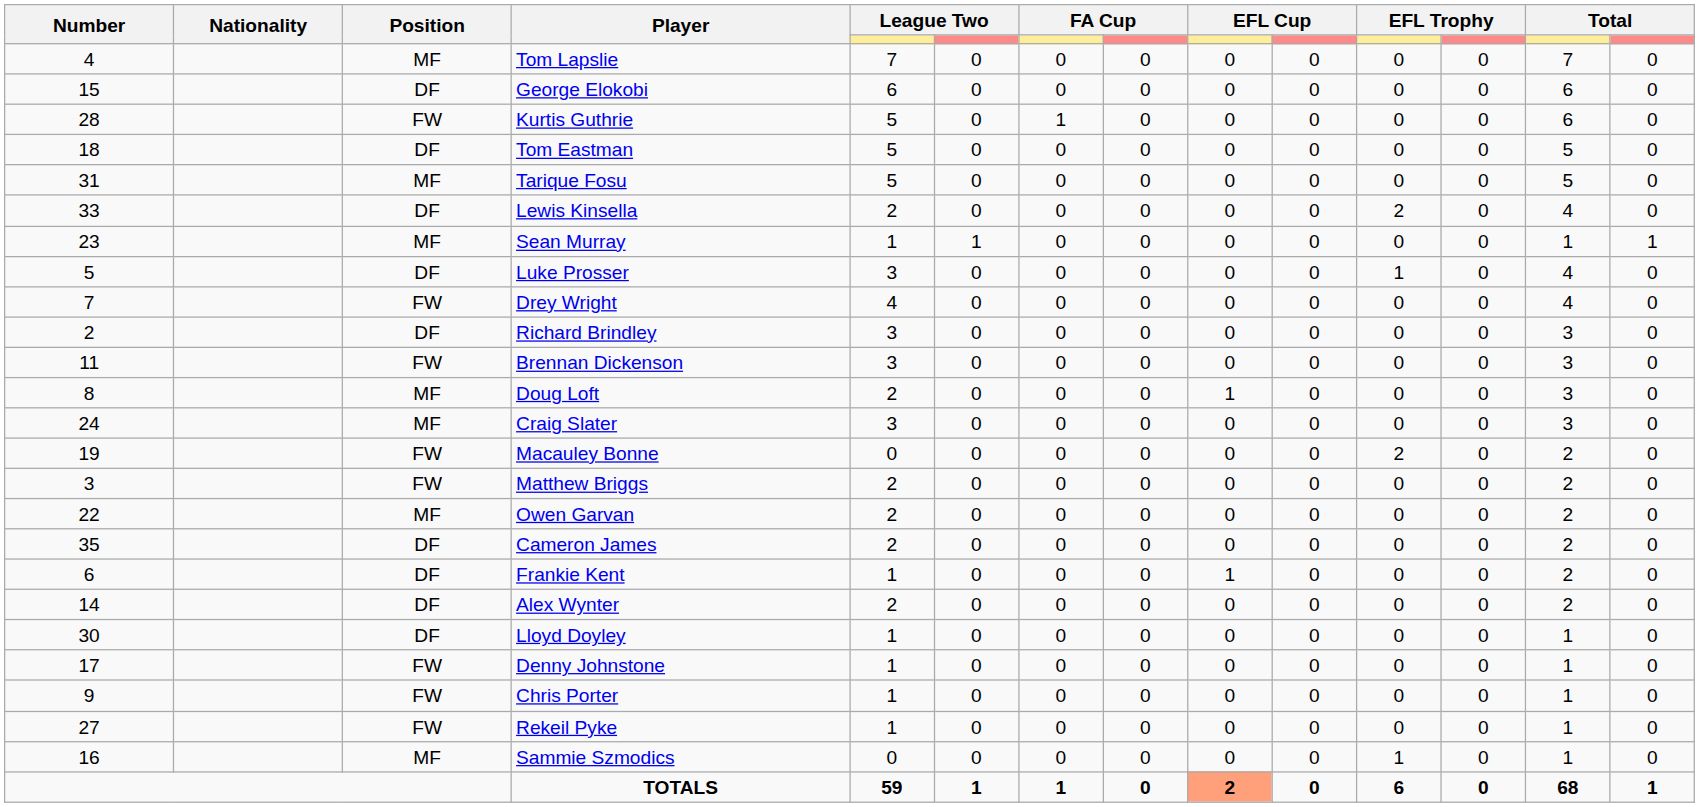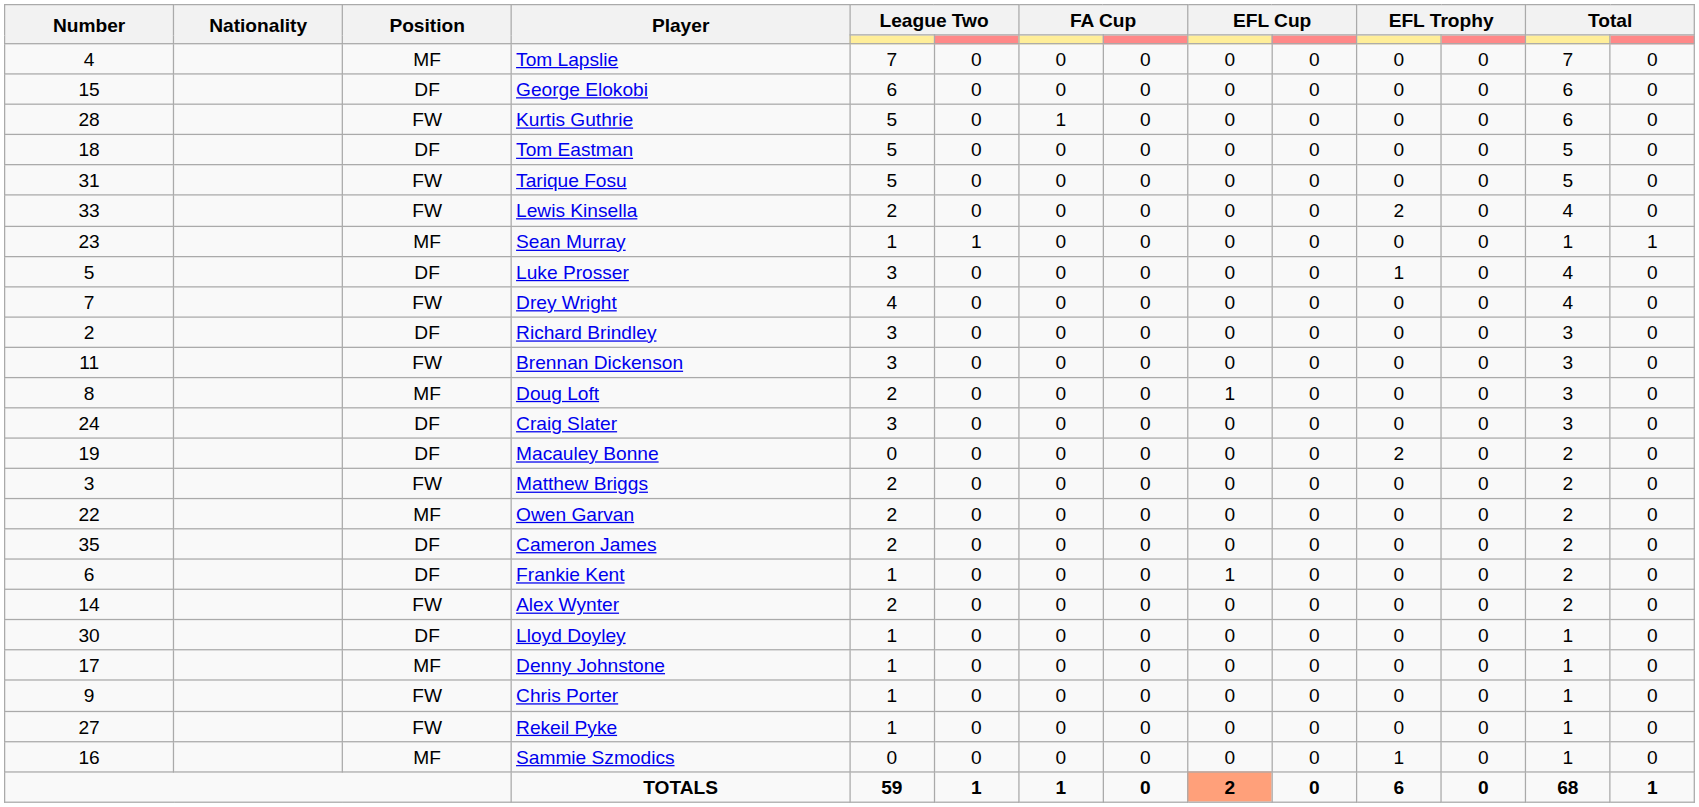 <table class="wikitable" style="font-size: 95%; text-align: center;">
 <tr>
 <th rowspan="2" width="10%" align="center">Number</th>
 <th rowspan="2" width="10%" align="center">Nationality</th>
 <th rowspan="2" width="10%" align="center">Position</th>
 <th rowspan="2" width="20%" align="center">Player</th>
 <th colspan="2" align="center">League Two</th>
 <th colspan="2" align="center">FA Cup</th>
 <th colspan="2" align="center">EFL Cup</th>
 <th colspan="2" align="center">EFL Trophy</th>
 <th colspan="2" align="center">Total</th>
 </tr>
 <tr>
 <th width=60 style="background: #FFEE99"></th>
 <th width=60 style="background: #FF8888"></th>
 <th width=60 style="background: #FFEE99"></th>
 <th width=60 style="background: #FF8888"></th>
 <th width=60 style="background: #FFEE99"></th>
 <th width=60 style="background: #FF8888"></th>
 <th width=60 style="background: #FFEE99"></th>
 <th width=60 style="background: #FF8888"></th>
 <th width=60 style="background: #FFEE99"></th>
 <th width=60 style="background: #FF8888"></th>
 </tr>
 <tr>
 <td>4</td>
 <td></td>
 <td>MF</td>
 <td align="left"><a href='#'>Tom Lapslie</a></td>
 <td>7</td>
 <td>0</td>
 <td>0</td>
 <td>0</td>
 <td>0</td>
 <td>0</td>
 <td>0</td>
 <td>0</td>
 <td>7</td>
 <td>0</td>
 </tr>
 <tr>
 <td>15</td>
 <td></td>
 <td>DF</td>
 <td align="left"><a href='#'>George Elokobi</a></td>
 <td>6</td>
 <td>0</td>
 <td>0</td>
 <td>0</td>
 <td>0</td>
 <td>0</td>
 <td>0</td>
 <td>0</td>
 <td>6</td>
 <td>0</td>
 </tr>
 <tr>
 <td>28</td>
 <td></td>
 <td>FW</td>
 <td align="left"><a href='#'>Kurtis Guthrie</a></td>
 <td>5</td>
 <td>0</td>
 <td>1</td>
 <td>0</td>
 <td>0</td>
 <td>0</td>
 <td>0</td>
 <td>0</td>
 <td>6</td>
 <td>0</td>
 </tr>
 <tr>
 <td>18</td>
 <td></td>
 <td>DF</td>
 <td align="left"><a href='#'>Tom Eastman</a></td>
 <td>5</td>
 <td>0</td>
 <td>0</td>
 <td>0</td>
 <td>0</td>
 <td>0</td>
 <td>0</td>
 <td>0</td>
 <td>5</td>
 <td>0</td>
 </tr>
 <tr>
 <td>31</td>
 <td></td>
-<td>MF</td>
+<td>FW</td>
 <td align="left"><a href='#'>Tarique Fosu</a></td>
 <td>5</td>
 <td>0</td>
 <td>0</td>
 <td>0</td>
 <td>0</td>
 <td>0</td>
 <td>0</td>
 <td>0</td>
 <td>5</td>
 <td>0</td>
 </tr>
 <tr>
 <td>33</td>
 <td></td>
-<td>DF</td>
+<td>FW</td>
 <td align="left"><a href='#'>Lewis Kinsella</a></td>
 <td>2</td>
 <td>0</td>
 <td>0</td>
 <td>0</td>
 <td>0</td>
 <td>0</td>
 <td>2</td>
 <td>0</td>
 <td>4</td>
 <td>0</td>
 </tr>
 <tr>
 <td>23</td>
 <td></td>
 <td>MF</td>
 <td align="left"><a href='#'>Sean Murray</a></td>
 <td>1</td>
 <td>1</td>
 <td>0</td>
 <td>0</td>
 <td>0</td>
 <td>0</td>
 <td>0</td>
 <td>0</td>
 <td>1</td>
 <td>1</td>
 </tr>
 <tr>
 <td>5</td>
 <td></td>
 <td>DF</td>
 <td align="left"><a href='#'>Luke Prosser</a></td>
 <td>3</td>
 <td>0</td>
 <td>0</td>
 <td>0</td>
 <td>0</td>
 <td>0</td>
 <td>1</td>
 <td>0</td>
 <td>4</td>
 <td>0</td>
 </tr>
 <tr>
 <td>7</td>
 <td></td>
 <td>FW</td>
 <td align="left"><a href='#'>Drey Wright</a></td>
 <td>4</td>
 <td>0</td>
 <td>0</td>
 <td>0</td>
 <td>0</td>
 <td>0</td>
 <td>0</td>
 <td>0</td>
 <td>4</td>
 <td>0</td>
 </tr>
 <tr>
 <td>2</td>
 <td></td>
 <td>DF</td>
 <td align="left"><a href='#'>Richard Brindley</a></td>
 <td>3</td>
 <td>0</td>
 <td>0</td>
 <td>0</td>
 <td>0</td>
 <td>0</td>
 <td>0</td>
 <td>0</td>
 <td>3</td>
 <td>0</td>
 </tr>
 <tr>
 <td>11</td>
 <td></td>
 <td>FW</td>
 <td align="left"><a href='#'>Brennan Dickenson</a></td>
 <td>3</td>
 <td>0</td>
 <td>0</td>
 <td>0</td>
 <td>0</td>
 <td>0</td>
 <td>0</td>
 <td>0</td>
 <td>3</td>
 <td>0</td>
 </tr>
 <tr>
 <td>8</td>
 <td></td>
 <td>MF</td>
 <td align="left"><a href='#'>Doug Loft</a></td>
 <td>2</td>
 <td>0</td>
 <td>0</td>
 <td>0</td>
 <td>1</td>
 <td>0</td>
 <td>0</td>
 <td>0</td>
 <td>3</td>
 <td>0</td>
 </tr>
 <tr>
 <td>24</td>
 <td></td>
-<td>MF</td>
+<td>DF</td>
 <td align="left"><a href='#'>Craig Slater</a></td>
 <td>3</td>
 <td>0</td>
 <td>0</td>
 <td>0</td>
 <td>0</td>
 <td>0</td>
 <td>0</td>
 <td>0</td>
 <td>3</td>
 <td>0</td>
 </tr>
 <tr>
 <td>19</td>
 <td></td>
-<td>FW</td>
+<td>DF</td>
 <td align="left"><a href='#'>Macauley Bonne</a></td>
 <td>0</td>
 <td>0</td>
 <td>0</td>
 <td>0</td>
 <td>0</td>
 <td>0</td>
 <td>2</td>
 <td>0</td>
 <td>2</td>
 <td>0</td>
 </tr>
 <tr>
 <td>3</td>
 <td></td>
 <td>FW</td>
 <td align="left"><a href='#'>Matthew Briggs</a></td>
 <td>2</td>
 <td>0</td>
 <td>0</td>
 <td>0</td>
 <td>0</td>
 <td>0</td>
 <td>0</td>
 <td>0</td>
 <td>2</td>
 <td>0</td>
 </tr>
 <tr>
 <td>22</td>
 <td></td>
 <td>MF</td>
 <td align="left"><a href='#'>Owen Garvan</a></td>
 <td>2</td>
 <td>0</td>
 <td>0</td>
 <td>0</td>
 <td>0</td>
 <td>0</td>
 <td>0</td>
 <td>0</td>
 <td>2</td>
 <td>0</td>
 </tr>
 <tr>
 <td>35</td>
 <td></td>
 <td>DF</td>
 <td align="left"><a href='#'>Cameron James</a></td>
 <td>2</td>
 <td>0</td>
 <td>0</td>
 <td>0</td>
 <td>0</td>
 <td>0</td>
 <td>0</td>
 <td>0</td>
 <td>2</td>
 <td>0</td>
 </tr>
 <tr>
 <td>6</td>
 <td></td>
 <td>DF</td>
 <td align="left"><a href='#'>Frankie Kent</a></td>
 <td>1</td>
 <td>0</td>
 <td>0</td>
 <td>0</td>
 <td>1</td>
 <td>0</td>
 <td>0</td>
 <td>0</td>
 <td>2</td>
 <td>0</td>
 </tr>
 <tr>
 <td>14</td>
 <td></td>
-<td>DF</td>
+<td>FW</td>
 <td align="left"><a href='#'>Alex Wynter</a></td>
 <td>2</td>
 <td>0</td>
 <td>0</td>
 <td>0</td>
 <td>0</td>
 <td>0</td>
 <td>0</td>
 <td>0</td>
 <td>2</td>
 <td>0</td>
 </tr>
 <tr>
 <td>30</td>
 <td></td>
 <td>DF</td>
 <td align="left"><a href='#'>Lloyd Doyley</a></td>
 <td>1</td>
 <td>0</td>
 <td>0</td>
 <td>0</td>
 <td>0</td>
 <td>0</td>
 <td>0</td>
 <td>0</td>
 <td>1</td>
 <td>0</td>
 </tr>
 <tr>
 <td>17</td>
 <td></td>
-<td>FW</td>
+<td>MF</td>
 <td align="left"><a href='#'>Denny Johnstone</a></td>
 <td>1</td>
 <td>0</td>
 <td>0</td>
 <td>0</td>
 <td>0</td>
 <td>0</td>
 <td>0</td>
 <td>0</td>
 <td>1</td>
 <td>0</td>
 </tr>
 <tr>
 <td>9</td>
 <td></td>
 <td>FW</td>
 <td align="left"><a href='#'>Chris Porter</a></td>
 <td>1</td>
 <td>0</td>
 <td>0</td>
 <td>0</td>
 <td>0</td>
 <td>0</td>
 <td>0</td>
 <td>0</td>
 <td>1</td>
 <td>0</td>
 </tr>
 <tr>
 <td>27</td>
 <td></td>
 <td>FW</td>
 <td align="left"><a href='#'>Rekeil Pyke</a></td>
 <td>1</td>
 <td>0</td>
 <td>0</td>
 <td>0</td>
 <td>0</td>
 <td>0</td>
 <td>0</td>
 <td>0</td>
 <td>1</td>
 <td>0</td>
 </tr>
 <tr>
 <td>16</td>
 <td></td>
 <td>MF</td>
 <td align="left"><a href='#'>Sammie Szmodics</a></td>
 <td>0</td>
 <td>0</td>
 <td>0</td>
 <td>0</td>
 <td>0</td>
 <td>0</td>
 <td>1</td>
 <td>0</td>
 <td>1</td>
 <td>0</td>
 </tr>
 <tr>
 <td colspan="3"></td>
 <td><strong>TOTALS</strong></td>
 <td><strong>59</strong></td>
 <td><strong>1</strong></td>
 <td><strong>1</strong></td>
 <td><strong>0</strong></td>
 <td style="background: lightsalmon;"><strong>2</strong></td>
 <td><strong>0</strong></td>
 <td><strong>6</strong></td>
 <td><strong>0</strong></td>
 <td><strong>68</strong></td>
 <td><strong>1</strong></td>
 </tr>
 </table>
